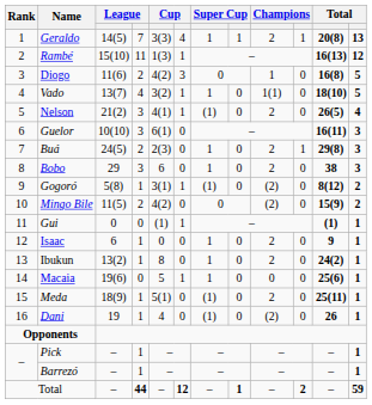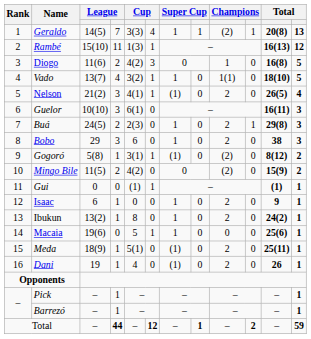 <table class="wikitable" style="text-align:center">
 <tr>
 <th rowspan="2">Rank</th>
 <th rowspan="2">Name</th>
 <th colspan=2><a href='#'>League</a></th>
 <th colspan=2><a href='#'>Cup</a></th>
 <th colspan=2><a href='#'>Super Cup</a></th>
 <th colspan=2><a href='#'>Champions</a></th>
 <th colspan=2>Total</th>
 </tr>
 <tr>
 <th colspan="1"></th>
 <th colspan="1"></th>
 <th colspan="1"></th>
 <th colspan="1"></th>
 <th colspan="1"></th>
 <th colspan="1"></th>
 <th colspan="1"></th>
 <th colspan="1"></th>
 <th colspan="1"></th>
 <th colspan="1"></th>
 </tr>
 <tr>
 <td>1</td>
 <td align="left"> <em><a href='#'>Geraldo</a></em></td>
 <td>14(5)</td>
 <td>7</td>
 <td>3(3)</td>
 <td>4</td>
 <td>1</td>
 <td>1</td>
-<td>2</td>
+<td>(2)</td>
 <td>1</td>
 <td><strong>20(8)</strong></td>
 <td><strong>13</strong></td>
 </tr>
 <tr>
 <td>2</td>
 <td align="left"> <em><a href='#'>Rambé</a></em></td>
 <td>15(10)</td>
 <td>11</td>
 <td>1(3)</td>
 <td>1</td>
 <td colspan=4>–</td>
 <td><strong>16(13)</strong></td>
 <td><strong>12</strong></td>
 </tr>
 <tr>
 <td>3</td>
 <td align="left"> <a href='#'>Diogo</a></td>
 <td>11(6)</td>
 <td>2</td>
 <td>4(2)</td>
 <td>3</td>
 <td colspan=2>0</td>
 <td>1</td>
 <td>0</td>
 <td><strong>16(8)</strong></td>
 <td><strong>5</strong></td>
 </tr>
 <tr>
 <td>4</td>
 <td align="left"> <em>Vado</em></td>
 <td>13(7)</td>
 <td>4</td>
 <td>3(2)</td>
 <td>1</td>
 <td>1</td>
 <td>0</td>
 <td>1(1)</td>
 <td>0</td>
 <td><strong>18(10)</strong></td>
 <td><strong>5</strong></td>
 </tr>
 <tr>
 <td>5</td>
 <td align="left"> <a href='#'>Nelson</a></td>
 <td>21(2)</td>
 <td>3</td>
 <td>4(1)</td>
 <td>1</td>
 <td>(1)</td>
 <td>0</td>
 <td>2</td>
 <td>0</td>
 <td><strong>26(5)</strong></td>
 <td><strong>4</strong></td>
 </tr>
 <tr>
 <td>6</td>
 <td align="left"> <em>Guelor</em></td>
 <td>10(10)</td>
 <td>3</td>
 <td>6(1)</td>
 <td>0</td>
 <td colspan=4>–</td>
 <td><strong>16(11)</strong></td>
 <td><strong>3</strong></td>
 </tr>
 <tr>
 <td>7</td>
 <td align="left"> <em>Buá</em></td>
 <td>24(5)</td>
 <td>2</td>
 <td>2(3)</td>
 <td>0</td>
 <td>1</td>
 <td>0</td>
 <td>2</td>
 <td>1</td>
 <td><strong>29(8)</strong></td>
 <td><strong>3</strong></td>
 </tr>
 <tr>
 <td>8</td>
 <td align="left"> <em><a href='#'>Bobo</a></em></td>
 <td>29</td>
 <td>3</td>
 <td>6</td>
 <td>0</td>
 <td>1</td>
 <td>0</td>
 <td>2</td>
 <td>0</td>
 <td><strong>38</strong></td>
 <td><strong>3</strong></td>
 </tr>
 <tr>
 <td>9</td>
 <td align="left"> <em>Gogoró</em></td>
 <td>5(8)</td>
 <td>1</td>
 <td>3(1)</td>
 <td>1</td>
 <td>(1)</td>
 <td>0</td>
 <td>(2)</td>
 <td>0</td>
 <td><strong>8(12)</strong></td>
 <td><strong>2</strong></td>
 </tr>
 <tr>
 <td>10</td>
 <td align="left"> <em><a href='#'>Mingo Bile</a></em></td>
 <td>11(5)</td>
 <td>2</td>
 <td>4(2)</td>
 <td>0</td>
 <td colspan=2>0</td>
 <td>(2)</td>
 <td>0</td>
 <td><strong>15(9)</strong></td>
 <td><strong>2</strong></td>
 </tr>
 <tr>
 <td>11</td>
 <td align="left"> <em>Gui</em></td>
 <td>0</td>
 <td>0</td>
 <td>(1)</td>
 <td>1</td>
 <td colspan=4>–</td>
 <td><strong>(1)</strong></td>
 <td><strong>1</strong></td>
 </tr>
 <tr>
 <td>12</td>
 <td align="left"> <a href='#'>Isaac</a></td>
 <td>6</td>
 <td>1</td>
 <td>0</td>
 <td>0</td>
 <td>1</td>
 <td>0</td>
 <td>2</td>
 <td>0</td>
 <td><strong>9</strong></td>
 <td><strong>1</strong></td>
 </tr>
 <tr>
 <td>13</td>
 <td align="left"> Ibukun</td>
 <td>13(2)</td>
 <td>1</td>
 <td>8</td>
 <td>0</td>
 <td>1</td>
 <td>0</td>
 <td>2</td>
 <td>0</td>
 <td><strong>24(2)</strong></td>
 <td><strong>1</strong></td>
 </tr>
 <tr>
 <td>14</td>
 <td align="left"> <a href='#'>Macaia</a></td>
 <td>19(6)</td>
 <td>0</td>
 <td>5</td>
 <td>1</td>
 <td>1</td>
 <td>0</td>
 <td>0</td>
 <td>0</td>
 <td><strong>25(6)</strong></td>
 <td><strong>1</strong></td>
 </tr>
 <tr>
 <td>15</td>
 <td align="left"> <em>Meda</em></td>
 <td>18(9)</td>
 <td>1</td>
 <td>5(1)</td>
 <td>0</td>
 <td>(1)</td>
 <td>0</td>
 <td>2</td>
 <td>0</td>
 <td><strong>25(11)</strong></td>
 <td><strong>1</strong></td>
 </tr>
 <tr>
 <td>16</td>
 <td align="left"> <em><a href='#'>Dani</a></em></td>
 <td>19</td>
 <td>1</td>
 <td>4</td>
 <td>0</td>
 <td>(1)</td>
 <td>0</td>
-<td>(2)</td>
+<td>2</td>
 <td>0</td>
 <td><strong>26</strong></td>
 <td><strong>1</strong></td>
 </tr>
 <tr>
 <td colspan=2><strong>Opponents</strong></td>
 <td colspan=10></td>
 </tr>
 <tr>
 <td rowspan=2>–</td>
 <td align="left"> <em>Pick</em></td>
 <td>–</td>
 <td>1</td>
 <td colspan=2>–</td>
 <td colspan=2>–</td>
 <td colspan=2>–</td>
 <td>–</td>
 <td><strong>1</strong></td>
 </tr>
 <tr>
 <td align="left"> <em>Barrezó</em></td>
 <td>–</td>
 <td>1</td>
 <td colspan=2>–</td>
 <td colspan=2>–</td>
 <td colspan=2>–</td>
 <td>–</td>
 <td><strong>1</strong></td>
 </tr>
 <tr>
 <td colspan=2>Total</td>
 <td>–</td>
 <td><strong>44</strong></td>
 <td>–</td>
 <td><strong>12</strong></td>
 <td>–</td>
 <td><strong>1</strong></td>
 <td>–</td>
 <td><strong>2</strong></td>
 <td>–</td>
 <td><strong>59</strong></td>
 </tr>
 </table>
